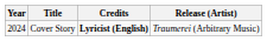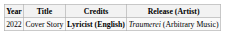 <table class="wikitable" style="font-size:small; margin-right:0px;">
 <tr>
 <th>Year</th>
 <th>Title</th>
 <th>Credits</th>
 <th>Release (Artist)</th>
 </tr>
 <tr>
-<td>2024</td>
+<td>2022</td>
 <td>Cover Story</td>
 <td><strong>Lyricist (English)</strong></td>
 <td><em>Traumerei</em> (Arbitrary Music)</td>
 </tr>
 </table>
